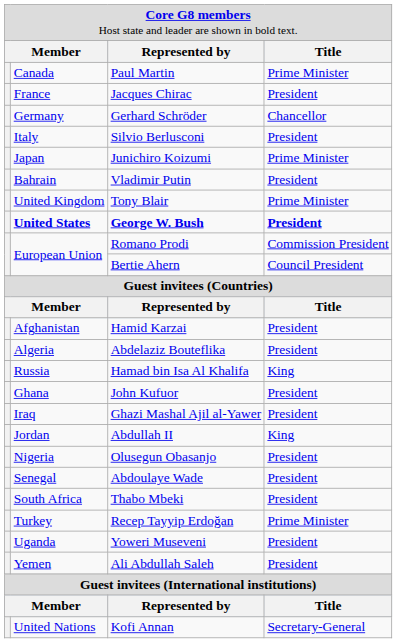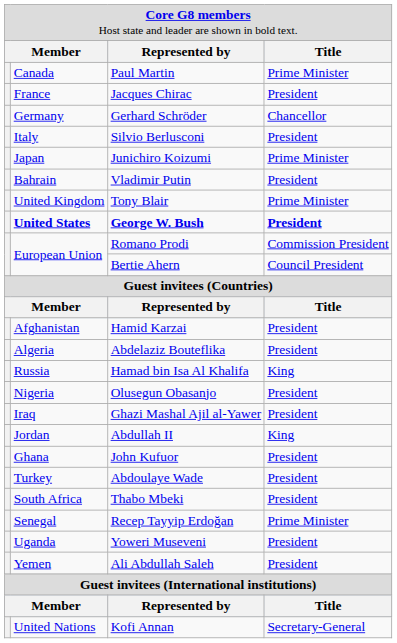 <table class="wikitable">
 <tr>
 <td colspan="4" style="text-align: center; background:Gainsboro"><strong><a href='#'>Core G8 members</a></strong><br><small>Host state and leader are shown in bold text.</small></td>
 </tr>
 <tr style="background:LightSteelBlue; text-align:center;">
 <th colspan=2>Member</th>
 <th>Represented by</th>
 <th>Title</th>
 </tr>
 <tr>
 <th></th>
 <td><a href='#'>Canada</a></td>
 <td><a href='#'>Paul Martin</a></td>
 <td><a href='#'>Prime Minister</a></td>
 </tr>
 <tr>
 <th></th>
 <td><a href='#'>France</a></td>
 <td><a href='#'>Jacques Chirac</a></td>
 <td><a href='#'>President</a></td>
 </tr>
 <tr>
 <th></th>
 <td><a href='#'>Germany</a></td>
 <td><a href='#'>Gerhard Schröder</a></td>
 <td><a href='#'>Chancellor</a></td>
 </tr>
 <tr>
 <th></th>
 <td><a href='#'>Italy</a></td>
 <td><a href='#'>Silvio Berlusconi</a></td>
 <td><a href='#'>President</a></td>
 </tr>
 <tr>
 <th></th>
 <td><a href='#'>Japan</a></td>
 <td><a href='#'>Junichiro Koizumi</a></td>
 <td><a href='#'>Prime Minister</a></td>
 </tr>
 <tr>
 <th></th>
 <td><a href='#'>Bahrain</a></td>
 <td><a href='#'>Vladimir Putin</a></td>
 <td><a href='#'>President</a></td>
 </tr>
 <tr>
 <th></th>
 <td><a href='#'>United Kingdom</a></td>
 <td><a href='#'>Tony Blair</a></td>
 <td><a href='#'>Prime Minister</a></td>
 </tr>
 <tr>
 <th></th>
 <td><strong><a href='#'>United States</a></strong></td>
 <td><strong><a href='#'>George W. Bush</a></strong></td>
 <td><strong><a href='#'>President</a></strong></td>
 </tr>
 <tr>
 <th rowspan="2"></th>
 <td rowspan="2"><a href='#'>European Union</a></td>
 <td><a href='#'>Romano Prodi</a></td>
 <td><a href='#'>Commission President</a></td>
 </tr>
 <tr>
 <td><a href='#'>Bertie Ahern</a></td>
 <td><a href='#'>Council President</a></td>
 </tr>
 <tr>
 <td colspan="4" style="text-align: center; background:Gainsboro"><strong>Guest invitees (Countries)</strong><br></td>
 </tr>
 <tr style="background:LightSteelBlue; text-align:center;">
 <th colspan=2>Member</th>
 <th>Represented by</th>
 <th>Title</th>
 </tr>
 <tr>
 <th></th>
 <td><a href='#'>Afghanistan</a></td>
 <td><a href='#'>Hamid Karzai</a></td>
 <td><a href='#'>President</a></td>
 </tr>
 <tr>
 <th></th>
 <td><a href='#'>Algeria</a></td>
 <td><a href='#'>Abdelaziz Bouteflika</a></td>
 <td><a href='#'>President</a></td>
 </tr>
 <tr>
 <th></th>
 <td><a href='#'>Russia</a></td>
 <td><a href='#'>Hamad bin Isa Al Khalifa</a></td>
 <td><a href='#'>King</a></td>
 </tr>
 <tr>
 <th></th>
-<td><a href='#'>Ghana</a></td>
-<td><a href='#'>John Kufuor</a></td>
+<td><a href='#'>Nigeria</a></td>
+<td><a href='#'>Olusegun Obasanjo</a></td>
 <td><a href='#'>President</a></td>
 </tr>
 <tr>
 <th></th>
 <td><a href='#'>Iraq</a></td>
 <td><a href='#'>Ghazi Mashal Ajil al-Yawer</a></td>
 <td><a href='#'>President</a></td>
 </tr>
 <tr>
 <th></th>
 <td><a href='#'>Jordan</a></td>
 <td><a href='#'>Abdullah II</a></td>
 <td><a href='#'>King</a></td>
 </tr>
 <tr>
 <th></th>
-<td><a href='#'>Nigeria</a></td>
-<td><a href='#'>Olusegun Obasanjo</a></td>
+<td><a href='#'>Ghana</a></td>
+<td><a href='#'>John Kufuor</a></td>
 <td><a href='#'>President</a></td>
 </tr>
 <tr>
 <th></th>
-<td><a href='#'>Senegal</a></td>
+<td><a href='#'>Turkey</a></td>
 <td><a href='#'>Abdoulaye Wade</a></td>
 <td><a href='#'>President</a></td>
 </tr>
 <tr>
 <th></th>
 <td><a href='#'>South Africa</a></td>
 <td><a href='#'>Thabo Mbeki</a></td>
 <td><a href='#'>President</a></td>
 </tr>
 <tr>
 <th></th>
-<td><a href='#'>Turkey</a></td>
+<td><a href='#'>Senegal</a></td>
 <td><a href='#'>Recep Tayyip Erdoğan</a></td>
 <td><a href='#'>Prime Minister</a></td>
 </tr>
 <tr>
 <th></th>
 <td><a href='#'>Uganda</a></td>
 <td><a href='#'>Yoweri Museveni</a></td>
 <td><a href='#'>President</a></td>
 </tr>
 <tr>
 <th></th>
 <td><a href='#'>Yemen</a></td>
 <td><a href='#'>Ali Abdullah Saleh</a></td>
 <td><a href='#'>President</a></td>
 </tr>
 <tr>
 <td colspan="4" style="text-align: center; background:Gainsboro"><strong>Guest invitees (International institutions)</strong><br></td>
 </tr>
 <tr style="background:LightSteelBlue; text-align:center;">
 <th colspan=2>Member</th>
 <th>Represented by</th>
 <th>Title</th>
 </tr>
 <tr>
 <th></th>
 <td><a href='#'>United Nations</a></td>
 <td><a href='#'>Kofi Annan</a></td>
 <td><a href='#'>Secretary-General</a></td>
 </tr>
 </table>
